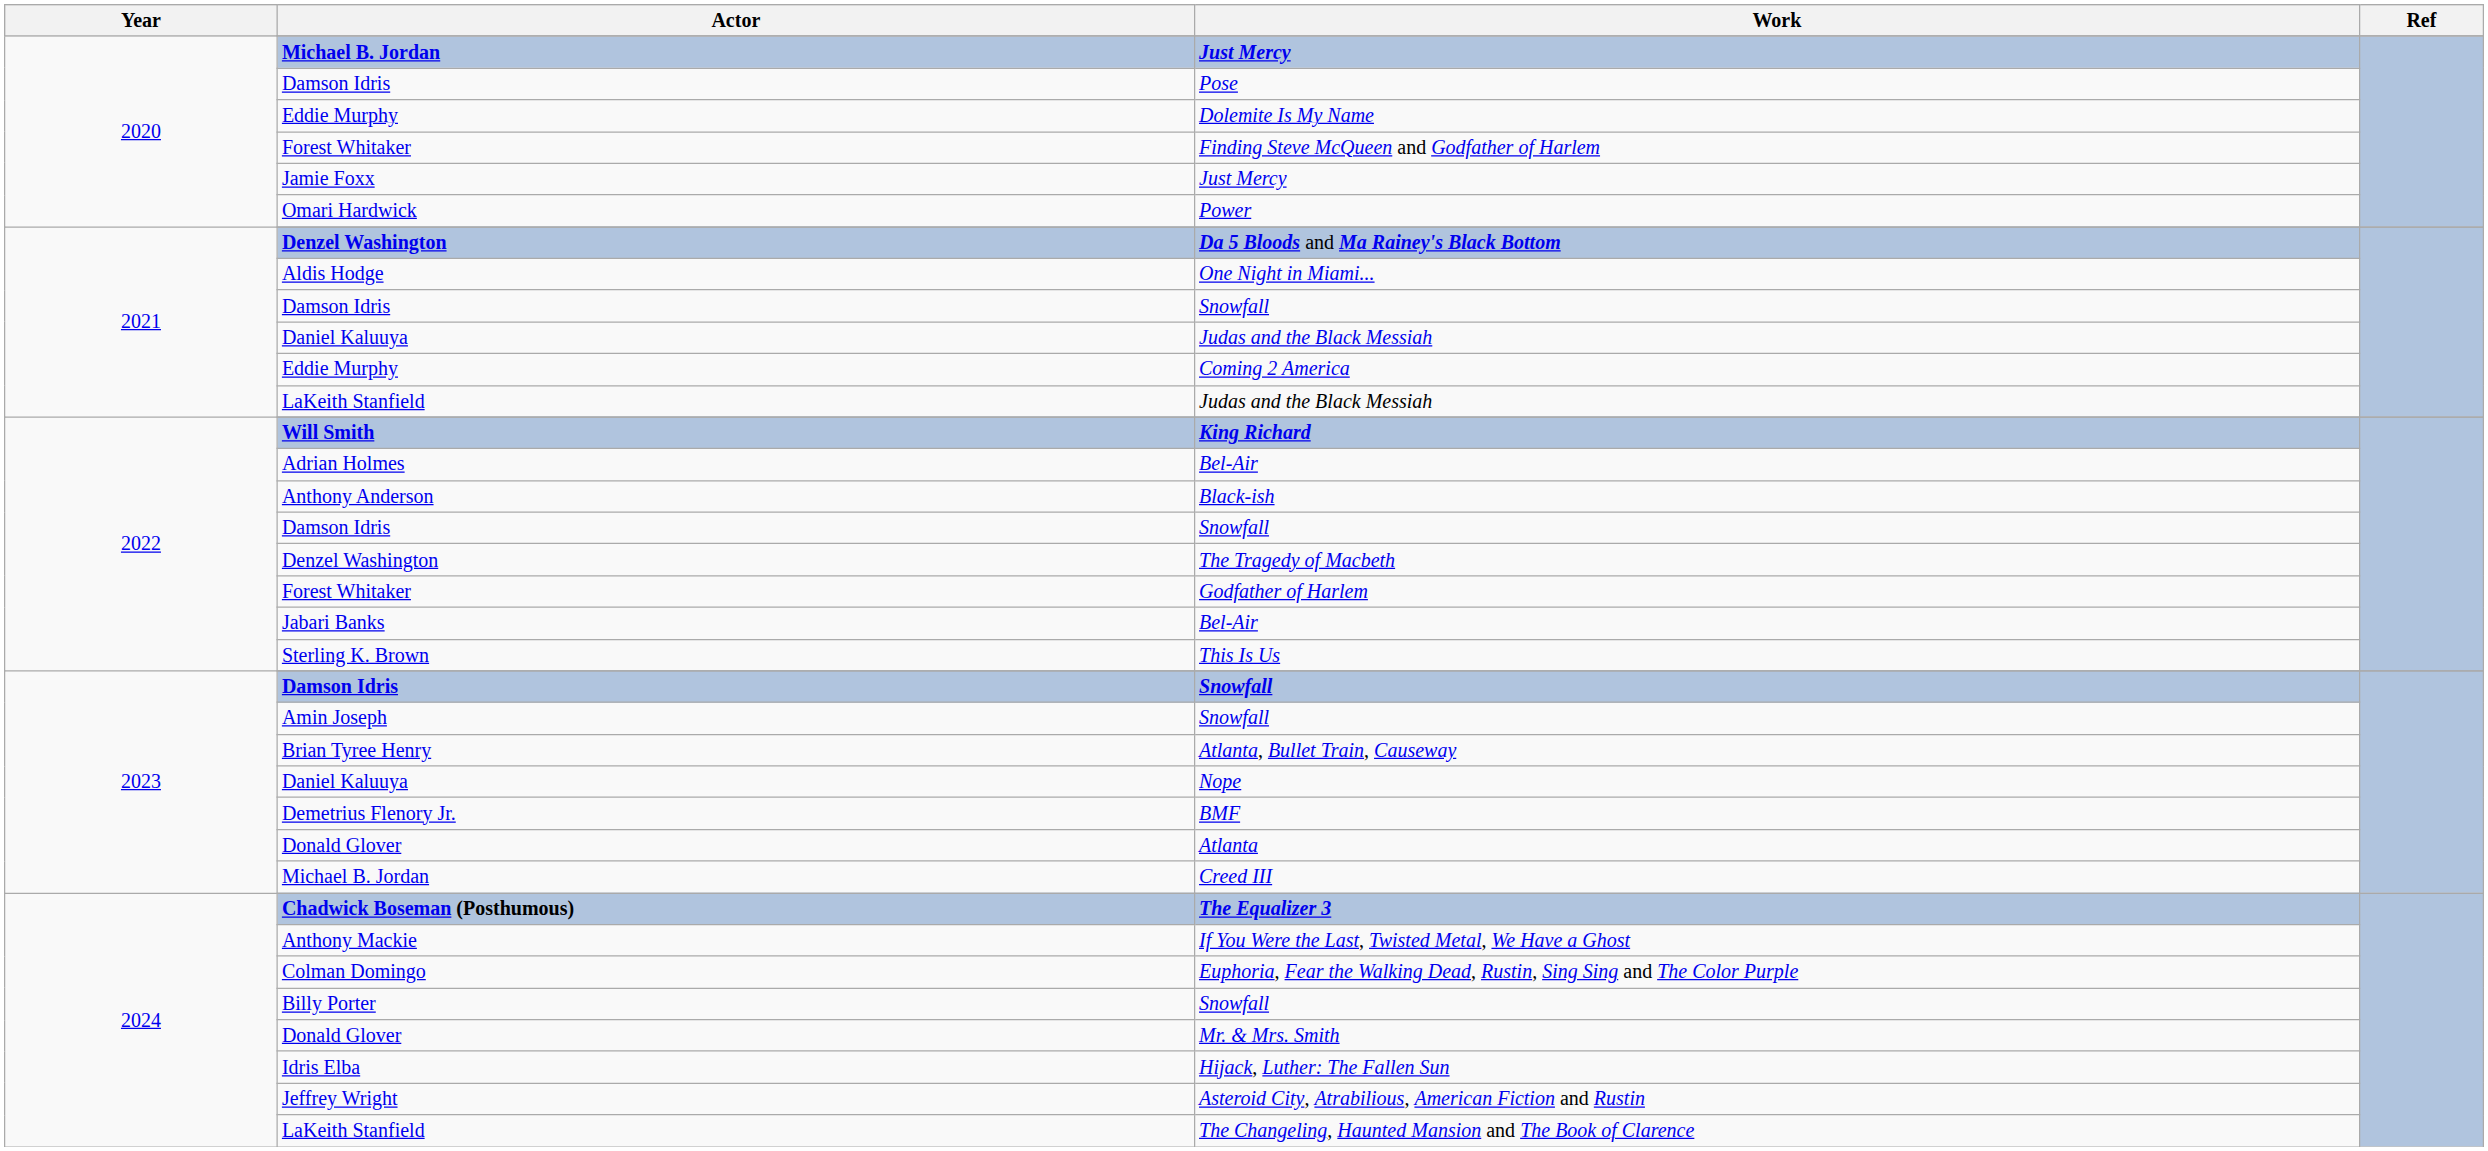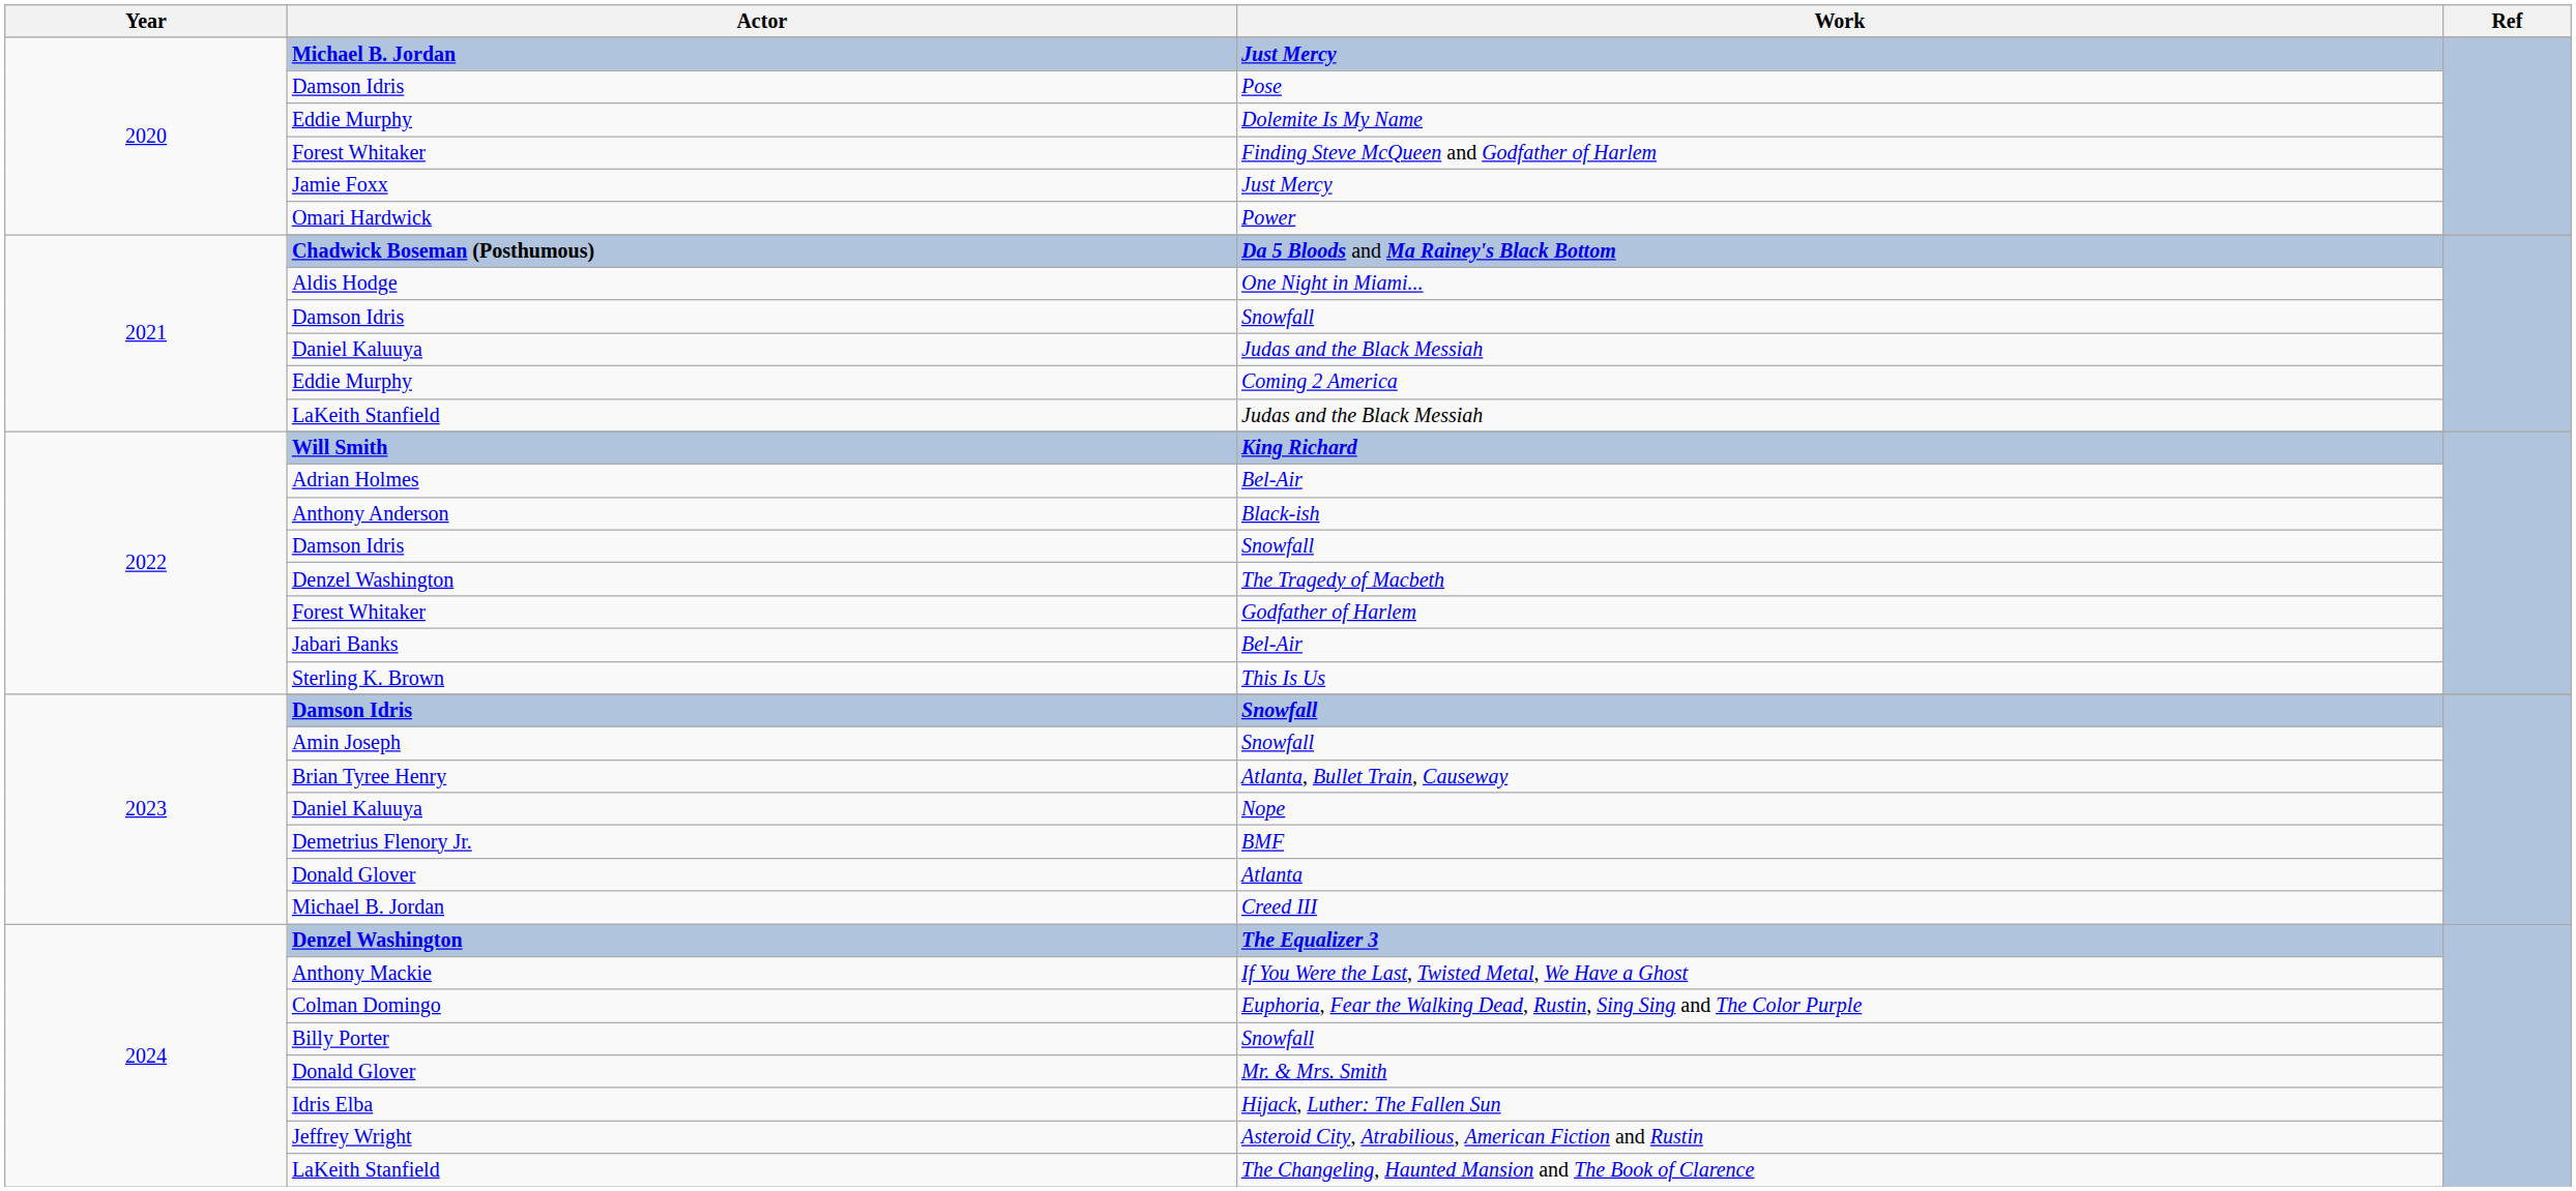 <table class="wikitable" style="width:100%;">
 <tr style="background:#bebebe;">
 <th style="width:11%;">Year</th>
 <th style="width:37%;">Actor</th>
 <th style="width:47%;">Work</th>
 <th style="width:5%;">Ref</th>
 </tr>
 <tr>
 <td rowspan="7" align="center"><a href='#'>2020</a></td>
 </tr>
 <tr style="background:#B0C4DE">
 <td><strong><a href='#'>Michael B. Jordan</a></strong></td>
 <td><strong><em><a href='#'>Just Mercy</a></em></strong></td>
 <td rowspan="6" align="center"></td>
 </tr>
 <tr>
 <td><a href='#'>Damson Idris</a></td>
 <td><em><a href='#'>Pose</a></em></td>
 </tr>
 <tr>
 <td><a href='#'>Eddie Murphy</a></td>
 <td><em><a href='#'>Dolemite Is My Name</a></em></td>
 </tr>
 <tr>
 <td><a href='#'>Forest Whitaker</a></td>
 <td><em><a href='#'>Finding Steve McQueen</a></em> and <em><a href='#'>Godfather of Harlem</a></em></td>
 </tr>
 <tr>
 <td><a href='#'>Jamie Foxx</a></td>
 <td><em><a href='#'>Just Mercy</a></em></td>
 </tr>
 <tr>
 <td><a href='#'>Omari Hardwick</a></td>
 <td><em><a href='#'>Power</a></em></td>
 </tr>
 <tr>
 <td rowspan="7" align="center"><a href='#'>2021</a></td>
 </tr>
 <tr style="background:#B0C4DE">
-<td><strong><a href='#'>Denzel Washington</a></strong></td>
+<td><strong><a href='#'>Chadwick Boseman</a> (Posthumous)</strong></td>
 <td><strong><em><a href='#'>Da 5 Bloods</a></em></strong> and <strong><em><a href='#'>Ma Rainey's Black Bottom</a></em></strong></td>
 <td rowspan="6"></td>
 </tr>
 <tr>
 <td><a href='#'>Aldis Hodge</a></td>
 <td><em><a href='#'>One Night in Miami...</a></em></td>
 </tr>
 <tr>
 <td><a href='#'>Damson Idris</a></td>
 <td><em><a href='#'>Snowfall</a></em></td>
 </tr>
 <tr>
 <td><a href='#'>Daniel Kaluuya</a></td>
 <td><em><a href='#'>Judas and the Black Messiah</a></em></td>
 </tr>
 <tr>
 <td><a href='#'>Eddie Murphy</a></td>
 <td><em><a href='#'>Coming 2 America</a></em></td>
 </tr>
 <tr>
 <td><a href='#'>LaKeith Stanfield</a></td>
 <td><em>Judas and the Black Messiah</em></td>
 </tr>
 <tr>
 <td rowspan="9" align="center"><a href='#'>2022</a></td>
 </tr>
 <tr style="background:#B0C4DE">
 <td><strong><a href='#'>Will Smith</a></strong></td>
 <td><strong><em><a href='#'>King Richard</a></em></strong></td>
 <td rowspan="8"></td>
 </tr>
 <tr>
 <td><a href='#'>Adrian Holmes</a></td>
 <td><em><a href='#'>Bel-Air</a></em></td>
 </tr>
 <tr>
 <td><a href='#'>Anthony Anderson</a></td>
 <td><em><a href='#'>Black-ish</a></em></td>
 </tr>
 <tr>
 <td><a href='#'>Damson Idris</a></td>
 <td><em><a href='#'>Snowfall</a></em></td>
 </tr>
 <tr>
 <td><a href='#'>Denzel Washington</a></td>
 <td><em><a href='#'>The Tragedy of Macbeth</a></em></td>
 </tr>
 <tr>
 <td><a href='#'>Forest Whitaker</a></td>
 <td><em><a href='#'>Godfather of Harlem</a></em></td>
 </tr>
 <tr>
 <td><a href='#'>Jabari Banks</a></td>
 <td><em><a href='#'>Bel-Air</a></em></td>
 </tr>
 <tr>
 <td><a href='#'>Sterling K. Brown</a></td>
 <td><em><a href='#'>This Is Us</a></em></td>
 </tr>
 <tr>
 <td rowspan="8" align="center"><a href='#'>2023</a></td>
 </tr>
 <tr style="background:#B0C4DE">
 <td><strong><a href='#'>Damson Idris</a></strong></td>
 <td><strong><em><a href='#'>Snowfall</a></em></strong></td>
 <td rowspan="7"></td>
 </tr>
 <tr>
 <td><a href='#'>Amin Joseph</a></td>
 <td><em><a href='#'>Snowfall</a></em></td>
 </tr>
 <tr>
 <td><a href='#'>Brian Tyree Henry</a></td>
 <td><em><a href='#'>Atlanta</a></em>, <em><a href='#'>Bullet Train</a></em>, <em><a href='#'>Causeway</a></em></td>
 </tr>
 <tr>
 <td><a href='#'>Daniel Kaluuya</a></td>
 <td><em><a href='#'>Nope</a></em></td>
 </tr>
 <tr>
 <td><a href='#'>Demetrius Flenory Jr.</a></td>
 <td><em><a href='#'>BMF</a></em></td>
 </tr>
 <tr>
 <td><a href='#'>Donald Glover</a></td>
 <td><em><a href='#'>Atlanta</a></em></td>
 </tr>
 <tr>
 <td><a href='#'>Michael B. Jordan</a></td>
 <td><em><a href='#'>Creed III</a></em></td>
 </tr>
 <tr>
 <td rowspan="9" align="center"><a href='#'>2024</a></td>
 </tr>
 <tr style="background:#B0C4DE">
-<td><strong><a href='#'>Chadwick Boseman</a> (Posthumous)</strong></td>
+<td><strong><a href='#'>Denzel Washington</a></strong></td>
 <td><strong><em><a href='#'>The Equalizer 3</a></em></strong></td>
 <td rowspan="8"></td>
 </tr>
 <tr>
 <td><a href='#'>Anthony Mackie</a></td>
 <td><em><a href='#'>If You Were the Last</a></em>, <em><a href='#'>Twisted Metal</a></em>, <em><a href='#'>We Have a Ghost</a></em></td>
 </tr>
 <tr>
 <td><a href='#'>Colman Domingo</a></td>
 <td><em><a href='#'>Euphoria</a></em>, <em><a href='#'>Fear the Walking Dead</a></em>, <em><a href='#'>Rustin</a></em>, <em><a href='#'>Sing Sing</a></em> and <em><a href='#'>The Color Purple</a></em></td>
 </tr>
 <tr>
 <td><a href='#'>Billy Porter</a></td>
 <td><em><a href='#'>Snowfall</a></em></td>
 </tr>
 <tr>
 <td><a href='#'>Donald Glover</a></td>
 <td><em><a href='#'>Mr. & Mrs. Smith</a></em></td>
 </tr>
 <tr>
 <td><a href='#'>Idris Elba</a></td>
 <td><em><a href='#'>Hijack</a></em>, <em><a href='#'>Luther: The Fallen Sun</a></em></td>
 </tr>
 <tr>
 <td><a href='#'>Jeffrey Wright</a></td>
 <td><em><a href='#'>Asteroid City</a></em>, <em><a href='#'>Atrabilious</a></em>, <em><a href='#'>American Fiction</a></em> and <em><a href='#'>Rustin</a></em></td>
 </tr>
 <tr>
 <td><a href='#'>LaKeith Stanfield</a></td>
 <td><em><a href='#'>The Changeling</a></em>, <em><a href='#'>Haunted Mansion</a></em> and <em><a href='#'>The Book of Clarence</a></em></td>
 </tr>
 </table>
